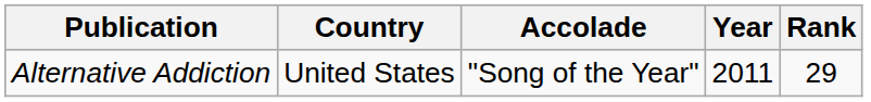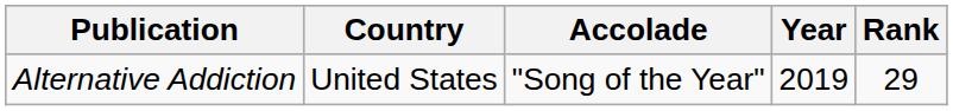 <table class="wikitable" border="1">
 <tr>
 <th>Publication</th>
 <th>Country</th>
 <th>Accolade</th>
 <th>Year</th>
 <th>Rank</th>
 </tr>
 <tr>
 <td><em>Alternative Addiction</em></td>
 <td>United States</td>
 <td>"Song of the Year"</td>
-<td>2011</td>
+<td>2019</td>
 <td align="center">29</td>
 </tr>
 </table>
